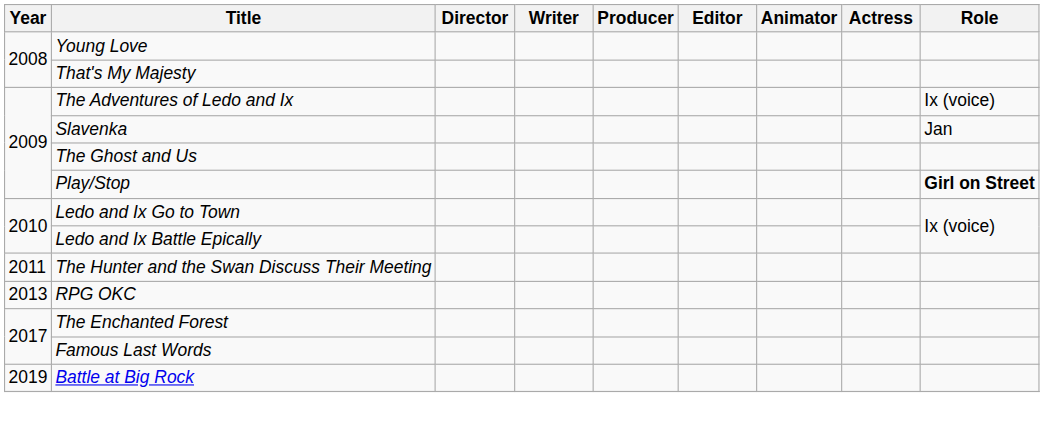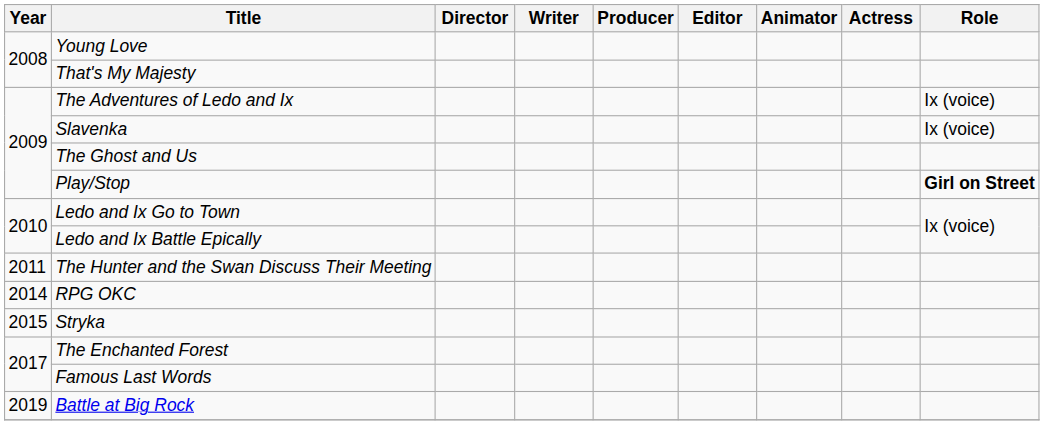 <table class="wikitable">
 <tr>
 <th>Year</th>
 <th>Title</th>
 <th width=65>Director</th>
 <th width=65>Writer</th>
 <th width=65>Producer</th>
 <th width=65>Editor</th>
 <th width=65>Animator</th>
 <th width=65>Actress</th>
 <th>Role</th>
 </tr>
 <tr>
 <td rowspan="2">2008</td>
 <td><em>Young Love</em></td>
 <td></td>
 <td></td>
 <td></td>
 <td></td>
 <td></td>
 <td></td>
 <td></td>
 </tr>
 <tr>
 <td><em>That's My Majesty</em></td>
 <td></td>
 <td></td>
 <td></td>
 <td></td>
 <td></td>
 <td></td>
 <td></td>
 </tr>
 <tr>
 <td rowspan="4">2009</td>
 <td><em>The Adventures of Ledo and Ix</em></td>
 <td></td>
 <td></td>
 <td></td>
 <td></td>
 <td></td>
 <td></td>
 <td>Ix (voice)</td>
 </tr>
 <tr>
 <td><em>Slavenka</em></td>
 <td></td>
 <td></td>
 <td></td>
 <td></td>
 <td></td>
 <td></td>
-<td>Jan</td>
+<td>Ix (voice)</td>
 </tr>
 <tr>
 <td><em>The Ghost and Us</em></td>
 <td></td>
 <td></td>
 <td></td>
 <td></td>
 <td></td>
 <td></td>
 <td></td>
 </tr>
 <tr>
 <td><em>Play/Stop</em></td>
 <td></td>
 <td></td>
 <td></td>
 <td></td>
 <td></td>
 <td></td>
 <td><strong>Girl on Street</strong></td>
 </tr>
 <tr>
 <td rowspan="2">2010</td>
 <td><em>Ledo and Ix Go to Town</em></td>
 <td></td>
 <td></td>
 <td></td>
 <td></td>
 <td></td>
 <td></td>
 <td rowspan=2>Ix (voice)</td>
 </tr>
 <tr>
 <td><em>Ledo and Ix Battle Epically</em></td>
 <td></td>
 <td></td>
 <td></td>
 <td></td>
 <td></td>
 <td></td>
 </tr>
 <tr>
 <td>2011</td>
 <td><em>The Hunter and the Swan Discuss Their Meeting</em></td>
 <td></td>
 <td></td>
 <td></td>
 <td></td>
 <td></td>
 <td></td>
 <td></td>
 </tr>
 <tr>
-<td>2013</td>
+<td>2014</td>
 <td><em>RPG OKC</em></td>
+<td></td>
+<td></td>
+<td></td>
+<td></td>
+<td></td>
+<td></td>
+<td></td>
+</tr>
+<tr>
+<td>2015</td>
+<td><em>Stryka</em></td>
 <td></td>
 <td></td>
 <td></td>
 <td></td>
 <td></td>
 <td></td>
 <td></td>
 </tr>
 <tr>
 <td rowspan="2">2017</td>
 <td><em>The Enchanted Forest</em></td>
 <td></td>
 <td></td>
 <td></td>
 <td></td>
 <td></td>
 <td></td>
 <td></td>
 </tr>
 <tr>
 <td><em>Famous Last Words</em></td>
 <td></td>
 <td></td>
 <td></td>
 <td></td>
 <td></td>
 <td></td>
 <td></td>
 </tr>
 <tr>
 <td>2019</td>
 <td><em><a href='#'>Battle at Big Rock</a></em></td>
 <td></td>
 <td></td>
 <td></td>
 <td></td>
 <td></td>
 <td></td>
 <td></td>
 </tr>
 <tr>
 </tr>
 </table>
